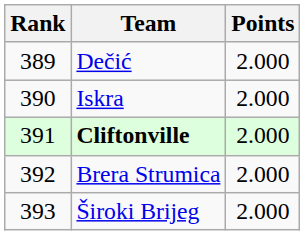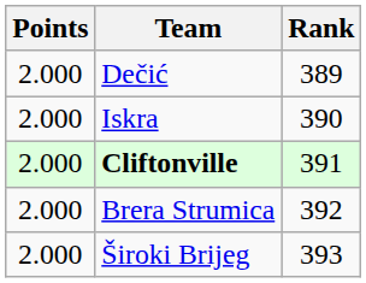 <table class="wikitable" style="text-align: center;">
 <tr>
+<th>Points</th>
+<th>Team</th>
 <th>Rank</th>
-<th>Team</th>
-<th>Points</th>
 </tr>
 <tr>
+<td>2.000</td>
+<td align="left"> <a href='#'>Dečić</a></td>
 <td>389</td>
-<td align="left"> <a href='#'>Dečić</a></td>
-<td>2.000</td>
 </tr>
 <tr>
+<td>2.000</td>
+<td align="left"> <a href='#'>Iskra</a></td>
 <td>390</td>
-<td align="left"> <a href='#'>Iskra</a></td>
-<td>2.000</td>
 </tr>
 <tr bgcolor="#ddffdd">
+<td>2.000</td>
+<td align="left"> <strong>Cliftonville</strong></td>
 <td>391</td>
-<td align="left"> <strong>Cliftonville</strong></td>
-<td>2.000</td>
 </tr>
 <tr>
+<td>2.000</td>
+<td align="left"> <a href='#'>Brera Strumica</a></td>
 <td>392</td>
-<td align="left"> <a href='#'>Brera Strumica</a></td>
-<td>2.000</td>
 </tr>
 <tr>
+<td>2.000</td>
+<td align="left"> <a href='#'>Široki Brijeg</a></td>
 <td>393</td>
-<td align="left"> <a href='#'>Široki Brijeg</a></td>
-<td>2.000</td>
 </tr>
 </table>
